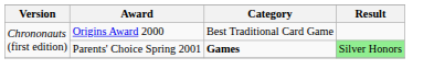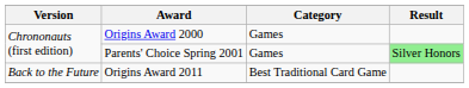 <table class="wikitable sortable">
 <tr>
 </tr>
 <tr>
 <th>Version</th>
 <th>Award</th>
 <th>Category</th>
 <th>Result</th>
 </tr>
 <tr>
 <td rowspan=2><em>Chrononauts</em><br>(first edition)</td>
 <td><a href='#'>Origins Award</a> 2000</td>
+<td>Games</td>
+<td></td>
+</tr>
+<tr>
+<td>Parents' Choice Spring 2001</td>
+<td>Games</td>
+<td style="background: lightgreen;">Silver Honors</td>
+</tr>
+<tr>
+<td><em>Back to the Future</em></td>
+<td>Origins Award 2011</td>
 <td>Best Traditional Card Game</td>
 <td></td>
 </tr>
 <tr>
-<td>Parents' Choice Spring 2001</td>
-<td><strong>Games</strong></td>
-<td style="background: lightgreen;">Silver Honors</td>
-</tr>
-<tr>
 </tr>
 </table>
